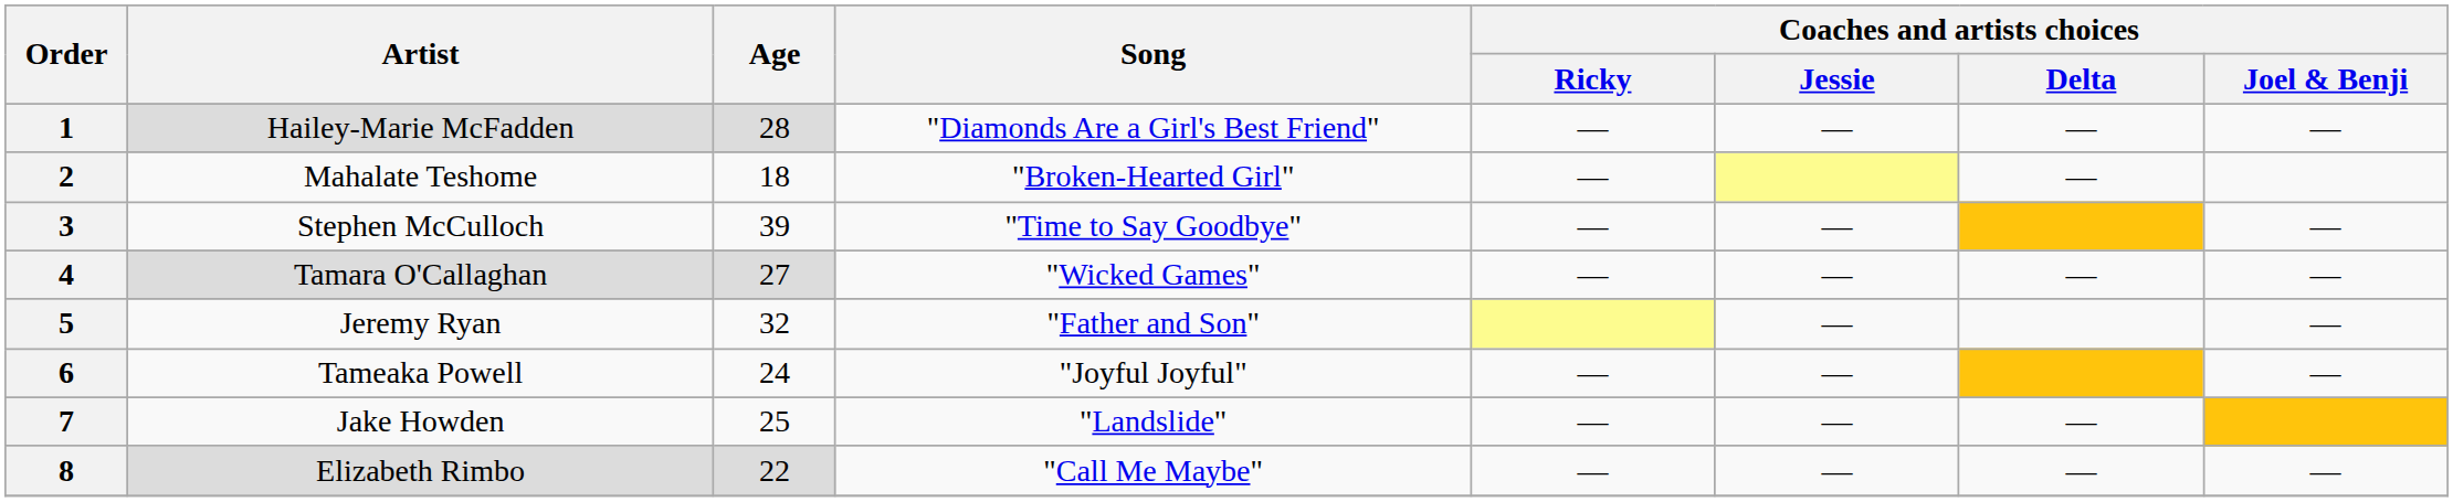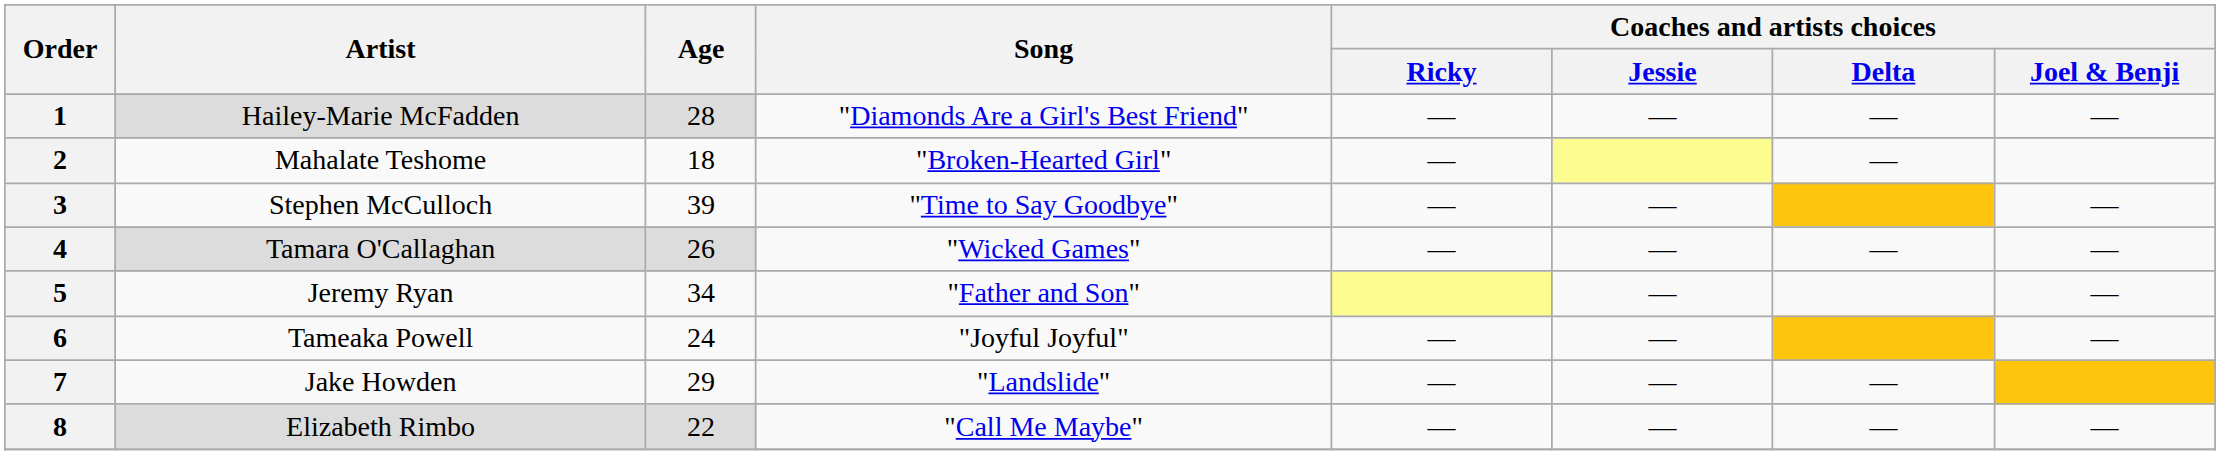 <table class="wikitable" style="text-align:center; width:100%;">
 <tr>
 <th scope="col" rowspan="2" style="width:05%;">Order</th>
 <th scope="col" rowspan="2" style="width:24%;">Artist</th>
 <th scope="col" rowspan="2" style="width:05%;">Age</th>
 <th scope="col" rowspan="2" style="width:26%;">Song</th>
 <th colspan="4" style="width:40%;">Coaches and artists choices</th>
 </tr>
 <tr>
 <th style="width:10%;"><a href='#'>Ricky</a></th>
 <th style="width:10%;"><a href='#'>Jessie</a></th>
 <th style="width:10%;"><a href='#'>Delta</a></th>
 <th style="width:10%;"><a href='#'>Joel & Benji</a></th>
 </tr>
 <tr>
 <th scope="col">1</th>
 <td style="background:#DCDCDC;">Hailey-Marie McFadden</td>
 <td style="background:#DCDCDC;">28</td>
 <td>"<a href='#'>Diamonds Are a Girl's Best Friend</a>"</td>
 <td>—</td>
 <td>—</td>
 <td>—</td>
 <td>—</td>
 </tr>
 <tr>
 <th scope="col">2</th>
 <td>Mahalate Teshome</td>
 <td>18</td>
 <td>"<a href='#'>Broken-Hearted Girl</a>"</td>
 <td>—</td>
 <td style="background:#FDFC8F;"><strong></strong></td>
 <td>—</td>
 <td><strong></strong></td>
 </tr>
 <tr>
 <th scope="col">3</th>
 <td>Stephen McCulloch</td>
 <td>39</td>
 <td>"<a href='#'>Time to Say Goodbye</a>"</td>
 <td>—</td>
 <td>—</td>
 <td style="background:#FFC40C;"><strong></strong></td>
 <td>—</td>
 </tr>
 <tr>
 <th scope="col">4</th>
 <td style="background:#DCDCDC;">Tamara O'Callaghan</td>
-<td style="background:#DCDCDC;">27</td>
+<td style="background:#DCDCDC;">26</td>
 <td>"<a href='#'>Wicked Games</a>"</td>
 <td>—</td>
 <td>—</td>
 <td>—</td>
 <td>—</td>
 </tr>
 <tr>
 <th scope="col">5</th>
 <td>Jeremy Ryan</td>
-<td>32</td>
+<td>34</td>
 <td>"<a href='#'>Father and Son</a>"</td>
 <td style="background:#FDFC8F;"><strong></strong></td>
 <td>—</td>
 <td><strong></strong></td>
 <td>—</td>
 </tr>
 <tr>
 <th scope="col">6</th>
 <td>Tameaka Powell</td>
 <td>24</td>
 <td>"Joyful Joyful"</td>
 <td>—</td>
 <td>—</td>
 <td style="background:#FFC40C;"><strong></strong></td>
 <td>—</td>
 </tr>
 <tr>
 <th scope="col">7</th>
 <td>Jake Howden</td>
-<td>25</td>
+<td>29</td>
 <td>"<a href='#'>Landslide</a>"</td>
 <td>—</td>
 <td>—</td>
 <td>—</td>
 <td style="background:#FFC40C;"><strong></strong></td>
 </tr>
 <tr>
 <th scope="col">8</th>
 <td style="background:#DCDCDC;">Elizabeth Rimbo</td>
 <td style="background:#DCDCDC;">22</td>
 <td>"<a href='#'>Call Me Maybe</a>"</td>
 <td>—</td>
 <td>—</td>
 <td>—</td>
 <td>—</td>
 </tr>
 <tr>
 </tr>
 </table>
